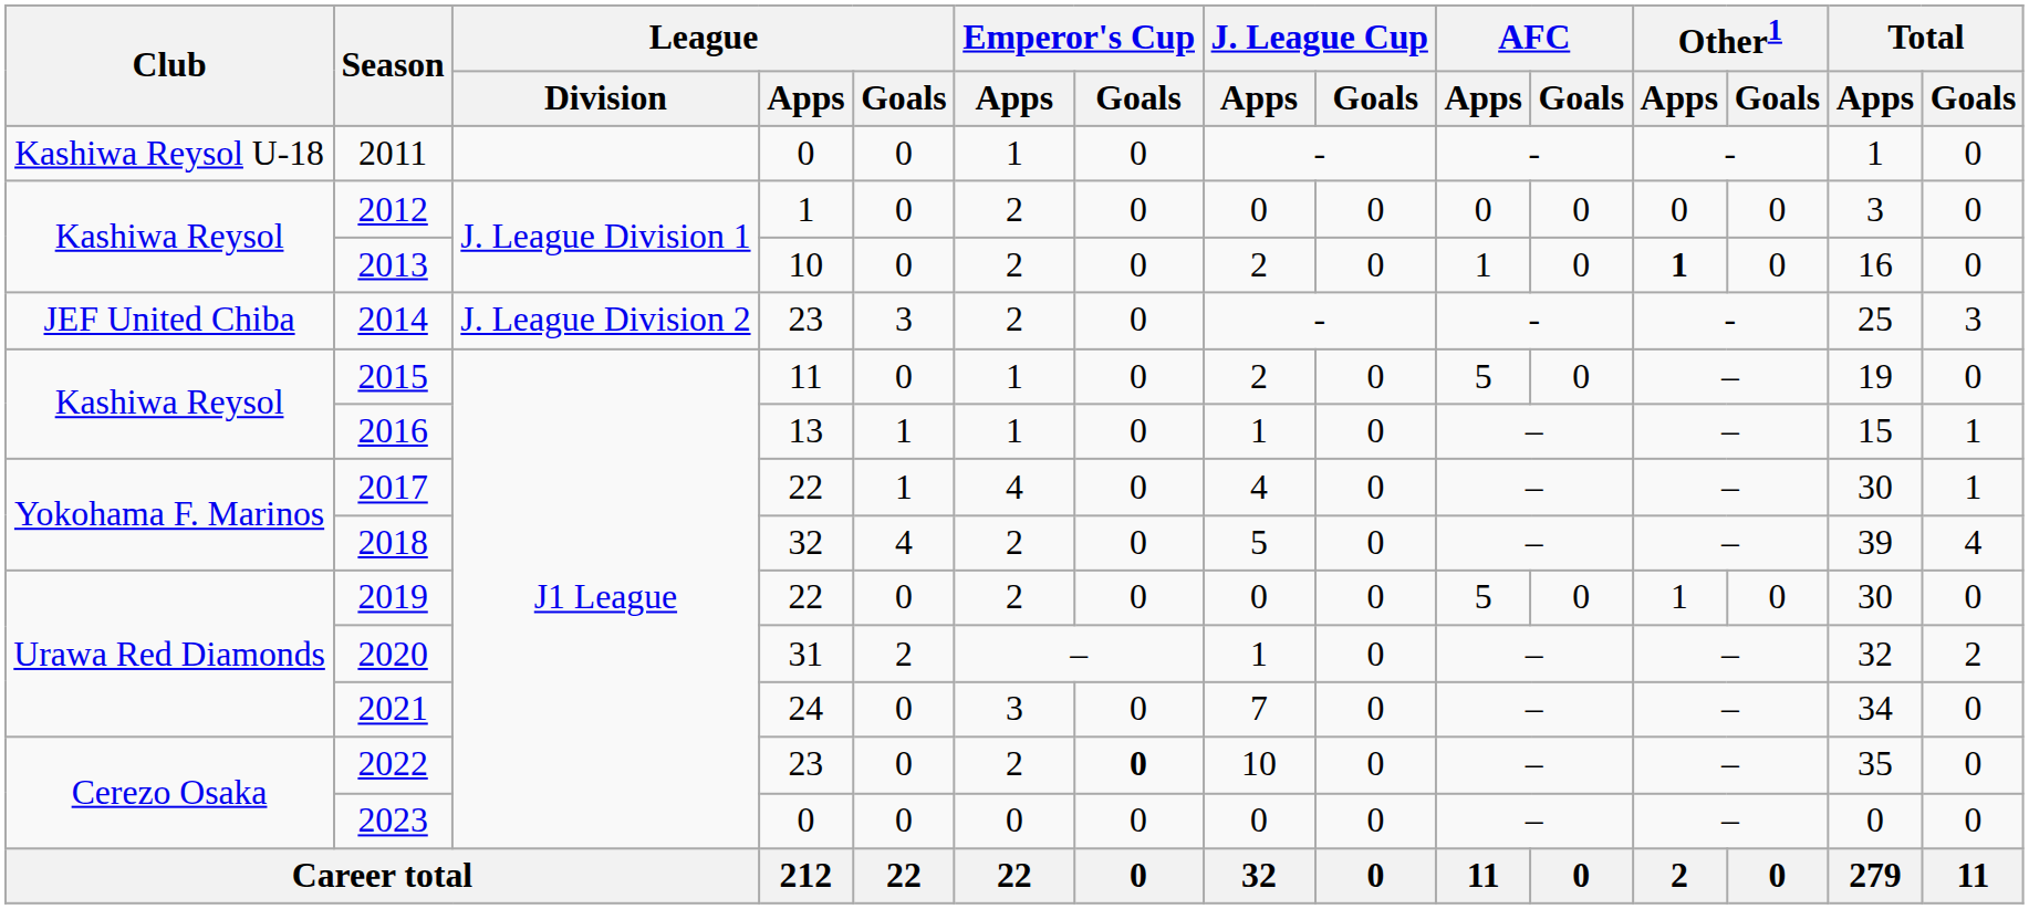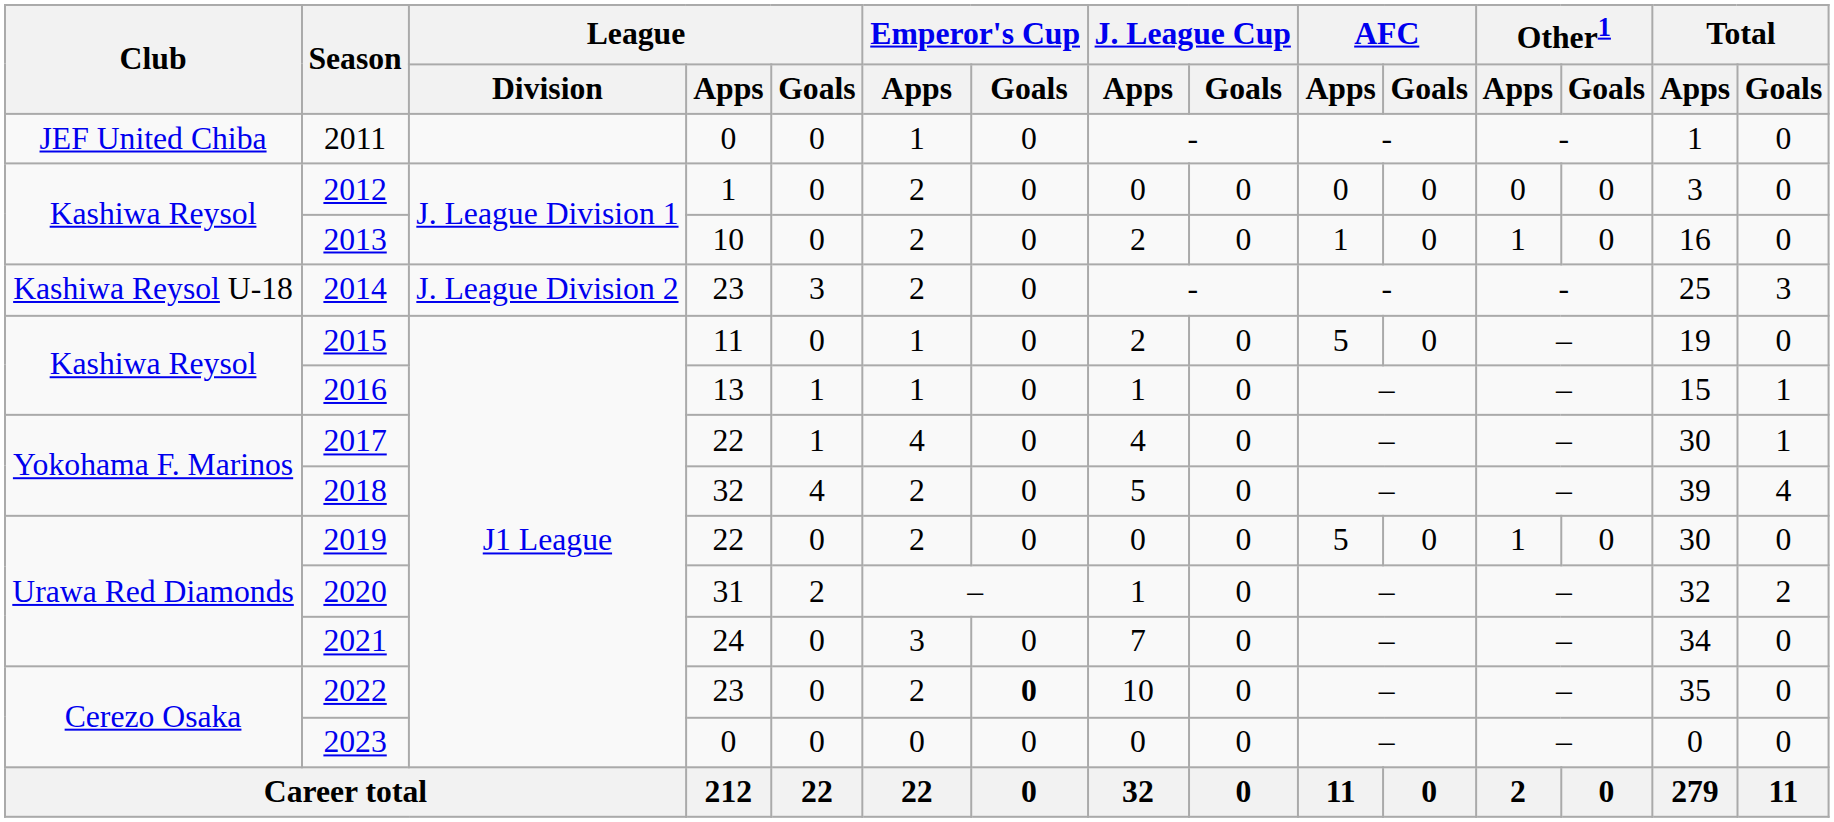 <table class="wikitable" style="text-align:center;">
 <tr>
 <th rowspan="2">Club</th>
 <th rowspan="2">Season</th>
 <th colspan="3">League</th>
 <th colspan="2"><a href='#'>Emperor's Cup</a></th>
 <th colspan="2"><a href='#'>J. League Cup</a></th>
 <th colspan="2"><a href='#'>AFC</a></th>
 <th colspan="2">Other<sup><a href='#'>1</a></sup></th>
 <th colspan="2">Total</th>
 </tr>
 <tr>
 <th>Division</th>
 <th>Apps</th>
 <th>Goals</th>
 <th>Apps</th>
 <th>Goals</th>
 <th>Apps</th>
 <th>Goals</th>
 <th>Apps</th>
 <th>Goals</th>
 <th>Apps</th>
 <th>Goals</th>
 <th>Apps</th>
 <th>Goals</th>
 </tr>
 <tr>
-<td><a href='#'>Kashiwa Reysol</a> U-18</td>
+<td><a href='#'>JEF United Chiba</a></td>
 <td>2011</td>
 <td></td>
 <td>0</td>
 <td>0</td>
 <td>1</td>
 <td>0</td>
 <td colspan="2">-</td>
 <td colspan="2">-</td>
 <td colspan="2">-</td>
 <td>1</td>
 <td>0</td>
 </tr>
 <tr>
 <td rowspan="2"><a href='#'>Kashiwa Reysol</a></td>
 <td><a href='#'>2012</a></td>
 <td rowspan="2"><a href='#'>J. League Division 1</a></td>
 <td>1</td>
 <td>0</td>
 <td>2</td>
 <td>0</td>
 <td>0</td>
 <td>0</td>
 <td>0</td>
 <td>0</td>
 <td>0</td>
 <td>0</td>
 <td>3</td>
 <td>0</td>
 </tr>
 <tr>
 <td><a href='#'>2013</a></td>
 <td>10</td>
 <td>0</td>
 <td>2</td>
 <td>0</td>
 <td>2</td>
 <td>0</td>
 <td>1</td>
 <td>0</td>
-<td><strong>1</strong></td>
+<td>1</td>
 <td>0</td>
 <td>16</td>
 <td>0</td>
 </tr>
 <tr>
-<td><a href='#'>JEF United Chiba</a></td>
+<td><a href='#'>Kashiwa Reysol</a> U-18</td>
 <td><a href='#'>2014</a></td>
 <td><a href='#'>J. League Division 2</a></td>
 <td>23</td>
 <td>3</td>
 <td>2</td>
 <td>0</td>
 <td colspan="2">-</td>
 <td colspan="2">-</td>
 <td colspan="2">-</td>
 <td>25</td>
 <td>3</td>
 </tr>
 <tr>
 <td rowspan="2"><a href='#'>Kashiwa Reysol</a></td>
 <td><a href='#'>2015</a></td>
 <td rowspan="9"><a href='#'>J1 League</a></td>
 <td>11</td>
 <td>0</td>
 <td>1</td>
 <td>0</td>
 <td>2</td>
 <td>0</td>
 <td>5</td>
 <td>0</td>
 <td colspan="2">–</td>
 <td>19</td>
 <td>0</td>
 </tr>
 <tr>
 <td><a href='#'>2016</a></td>
 <td>13</td>
 <td>1</td>
 <td>1</td>
 <td>0</td>
 <td>1</td>
 <td>0</td>
 <td colspan="2">–</td>
 <td colspan="2">–</td>
 <td>15</td>
 <td>1</td>
 </tr>
 <tr>
 <td rowspan="2"><a href='#'>Yokohama F. Marinos</a></td>
 <td><a href='#'>2017</a></td>
 <td>22</td>
 <td>1</td>
 <td>4</td>
 <td>0</td>
 <td>4</td>
 <td>0</td>
 <td colspan="2">–</td>
 <td colspan="2">–</td>
 <td>30</td>
 <td>1</td>
 </tr>
 <tr>
 <td><a href='#'>2018</a></td>
 <td>32</td>
 <td>4</td>
 <td>2</td>
 <td>0</td>
 <td>5</td>
 <td>0</td>
 <td colspan="2">–</td>
 <td colspan="2">–</td>
 <td>39</td>
 <td>4</td>
 </tr>
 <tr>
 <td rowspan="3"><a href='#'>Urawa Red Diamonds</a></td>
 <td><a href='#'>2019</a></td>
 <td>22</td>
 <td>0</td>
 <td>2</td>
 <td>0</td>
 <td>0</td>
 <td>0</td>
 <td>5</td>
 <td>0</td>
 <td>1</td>
 <td>0</td>
 <td>30</td>
 <td>0</td>
 </tr>
 <tr>
 <td><a href='#'>2020</a></td>
 <td>31</td>
 <td>2</td>
 <td colspan="2">–</td>
 <td>1</td>
 <td>0</td>
 <td colspan="2">–</td>
 <td colspan="2">–</td>
 <td>32</td>
 <td>2</td>
 </tr>
 <tr>
 <td><a href='#'>2021</a></td>
 <td>24</td>
 <td>0</td>
 <td>3</td>
 <td>0</td>
 <td>7</td>
 <td>0</td>
 <td colspan="2">–</td>
 <td colspan="2">–</td>
 <td>34</td>
 <td>0</td>
 </tr>
 <tr>
 <td rowspan="2"><a href='#'>Cerezo Osaka</a></td>
 <td><a href='#'>2022</a></td>
 <td>23</td>
 <td>0</td>
 <td>2</td>
 <td><strong>0</strong></td>
 <td>10</td>
 <td>0</td>
 <td colspan="2">–</td>
 <td colspan="2">–</td>
 <td>35</td>
 <td>0</td>
 </tr>
 <tr>
 <td><a href='#'>2023</a></td>
 <td>0</td>
 <td>0</td>
 <td>0</td>
 <td>0</td>
 <td>0</td>
 <td>0</td>
 <td colspan="2">–</td>
 <td colspan="2">–</td>
 <td>0</td>
 <td>0</td>
 </tr>
 <tr>
 <th colspan="3">Career total</th>
 <th>212</th>
 <th>22</th>
 <th>22</th>
 <th>0</th>
 <th>32</th>
 <th>0</th>
 <th>11</th>
 <th>0</th>
 <th>2</th>
 <th>0</th>
 <th>279</th>
 <th>11</th>
 </tr>
 </table>
